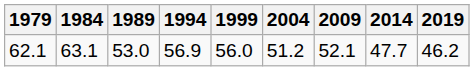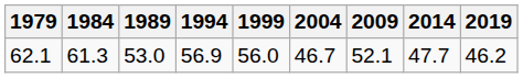 <table class="wikitable">
 <tr>
 <th>1979</th>
 <th>1984</th>
 <th>1989</th>
 <th>1994</th>
 <th>1999</th>
 <th>2004</th>
 <th>2009</th>
 <th>2014</th>
 <th>2019</th>
 </tr>
 <tr>
 <td>62.1</td>
-<td>63.1</td>
+<td>61.3</td>
 <td>53.0</td>
 <td>56.9</td>
 <td>56.0</td>
-<td>51.2</td>
+<td>46.7</td>
 <td>52.1</td>
 <td>47.7</td>
 <td>46.2</td>
 </tr>
 </table>
